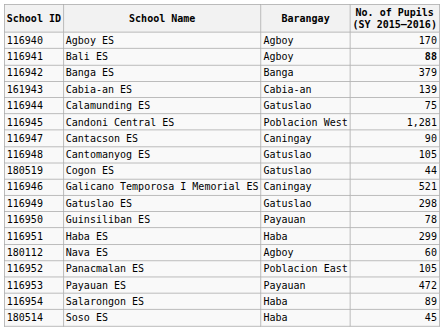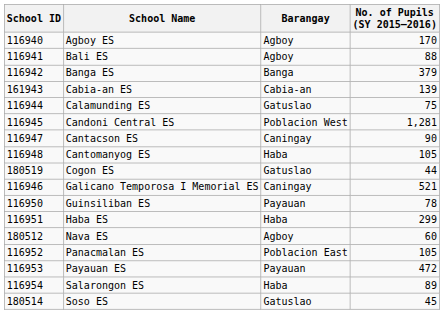 <table class="wikitable sortable">
 <tr>
 <th>School ID</th>
 <th>School Name</th>
 <th>Barangay</th>
 <th>No. of Pupils <br>(SY 2015–2016)</th>
 </tr>
 <tr>
 <td>116940</td>
 <td>Agboy ES</td>
 <td>Agboy</td>
 <td align="right">170</td>
 </tr>
 <tr>
 <td>116941</td>
 <td>Bali ES</td>
 <td>Agboy</td>
-<td align="right"><strong>88</strong></td>
+<td align="right">88</td>
 </tr>
 <tr>
 <td>116942</td>
 <td>Banga ES</td>
 <td>Banga</td>
 <td align="right">379</td>
 </tr>
 <tr>
 <td>161943</td>
 <td>Cabia-an ES</td>
 <td>Cabia-an</td>
 <td align="right">139</td>
 </tr>
 <tr>
 <td>116944</td>
 <td>Calamunding ES</td>
 <td>Gatuslao</td>
 <td align="right">75</td>
 </tr>
 <tr>
 <td>116945</td>
 <td>Candoni Central ES</td>
 <td>Poblacion West</td>
 <td align="right">1,281</td>
 </tr>
 <tr>
 <td>116947</td>
 <td>Cantacson ES</td>
 <td>Caningay</td>
 <td align="right">90</td>
 </tr>
 <tr>
 <td>116948</td>
 <td>Cantomanyog ES</td>
-<td>Gatuslao</td>
+<td>Haba</td>
 <td align="right">105</td>
 </tr>
 <tr>
 <td>180519</td>
 <td>Cogon ES</td>
 <td>Gatuslao</td>
 <td align="right">44</td>
 </tr>
 <tr>
 <td>116946</td>
 <td>Galicano Temporosa I Memorial ES</td>
 <td>Caningay</td>
 <td align="right">521</td>
 </tr>
 <tr>
-<td>116949</td>
-<td>Gatuslao ES</td>
-<td>Gatuslao</td>
-<td align="right">298</td>
-</tr>
-<tr>
 <td>116950</td>
 <td>Guinsiliban ES</td>
 <td>Payauan</td>
 <td align="right">78</td>
 </tr>
 <tr>
 <td>116951</td>
 <td>Haba ES</td>
 <td>Haba</td>
 <td align="right">299</td>
 </tr>
 <tr>
-<td>180112</td>
+<td>180512</td>
 <td>Nava ES</td>
 <td>Agboy</td>
 <td align="right">60</td>
 </tr>
 <tr>
 <td>116952</td>
 <td>Panacmalan ES</td>
 <td>Poblacion East</td>
 <td align="right">105</td>
 </tr>
 <tr>
 <td>116953</td>
 <td>Payauan ES</td>
 <td>Payauan</td>
 <td align="right">472</td>
 </tr>
 <tr>
 <td>116954</td>
 <td>Salarongon ES</td>
 <td>Haba</td>
 <td align="right">89</td>
 </tr>
 <tr>
 <td>180514</td>
 <td>Soso ES</td>
-<td>Haba</td>
+<td>Gatuslao</td>
 <td align="right">45</td>
 </tr>
 </table>
